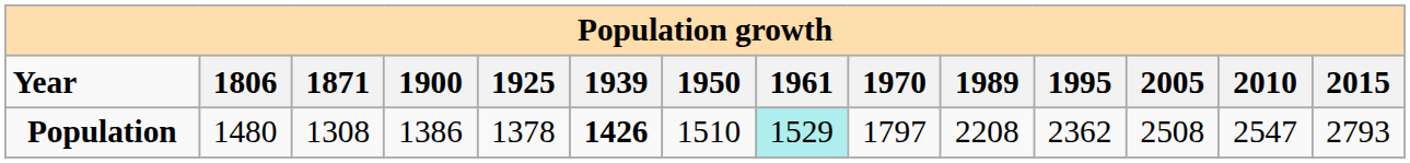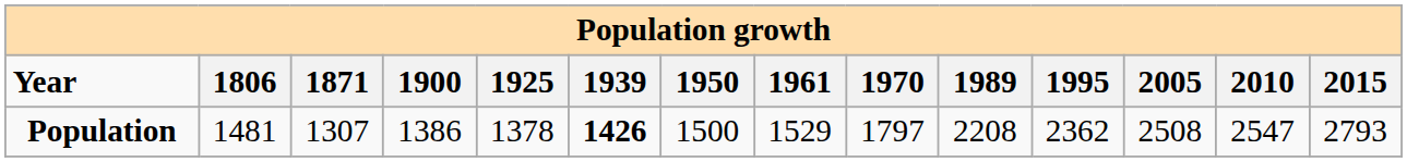 <table class="wikitable" align="center" width="700">
 <tr>
 <th colspan="15" style="background:#FFDEAD;">Population growth</th>
 </tr>
 <tr>
 <td><strong>Year</strong></td>
 <th>1806</th>
 <th>1871</th>
 <th>1900</th>
 <th>1925</th>
 <th>1939</th>
 <th>1950</th>
 <th>1961</th>
 <th>1970</th>
 <th>1989</th>
 <th>1995</th>
 <th>2005</th>
 <th>2010</th>
 <th>2015</th>
 </tr>
 <tr align="center">
 <td><strong>Population</strong></td>
-<td>1480</td>
-<td>1308</td>
+<td>1481</td>
+<td>1307</td>
 <td>1386</td>
 <td>1378</td>
 <td><strong>1426</strong></td>
-<td>1510</td>
-<td style="background: paleturquoise;">1529</td>
+<td>1500</td>
+<td>1529</td>
 <td>1797</td>
 <td>2208</td>
 <td>2362</td>
 <td>2508</td>
 <td>2547</td>
 <td>2793</td>
 </tr>
 </table>
